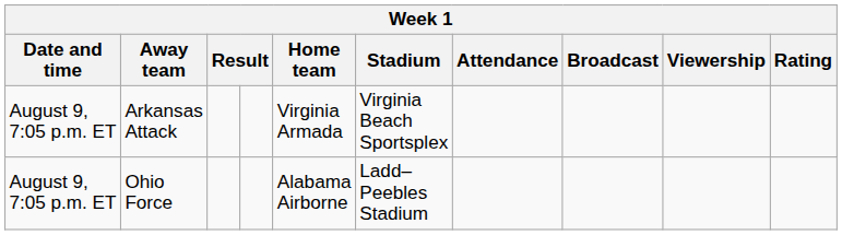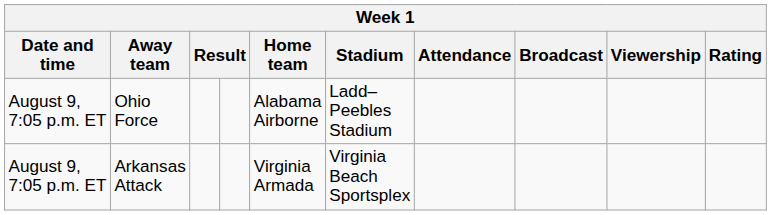 <table class="wikitable">
 <tr>
 <th colspan="10">Week 1</th>
 </tr>
 <tr>
 <th>Date and time</th>
 <th>Away team</th>
 <th colspan="2">Result</th>
 <th>Home team</th>
 <th>Stadium</th>
 <th>Attendance</th>
 <th>Broadcast</th>
 <th>Viewership<br></th>
 <th>Rating</th>
 </tr>
 <tr>
 <td>August 9, 7:05 p.m. ET</td>
+<td>Ohio Force</td>
+<td></td>
+<td></td>
+<td>Alabama Airborne</td>
+<td>Ladd–Peebles Stadium</td>
+<td></td>
+<td></td>
+<td></td>
+<td></td>
+</tr>
+<tr>
+<td>August 9, 7:05 p.m. ET</td>
 <td>Arkansas Attack</td>
 <td></td>
 <td></td>
 <td>Virginia Armada</td>
 <td>Virginia Beach Sportsplex</td>
 <td></td>
 <td></td>
 <td></td>
 <td></td>
 </tr>
-<tr>
-<td>August 9, 7:05 p.m. ET</td>
-<td>Ohio Force</td>
-<td></td>
-<td></td>
-<td>Alabama Airborne</td>
-<td>Ladd–Peebles Stadium</td>
-<td></td>
-<td></td>
-<td></td>
-<td></td>
-</tr>
 </table>
